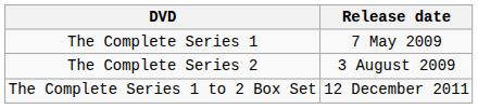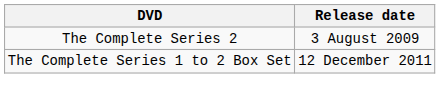 <table class="wikitable" style="text-align: center;">
 <tr>
 <th>DVD</th>
 <th>Release date</th>
-</tr>
-<tr>
-<td>The Complete Series 1</td>
-<td>7 May 2009</td>
 </tr>
 <tr>
 <td>The Complete Series 2</td>
 <td>3 August 2009</td>
 </tr>
 <tr>
 <td>The Complete Series 1 to 2 Box Set</td>
 <td>12 December 2011</td>
 </tr>
 </table>
